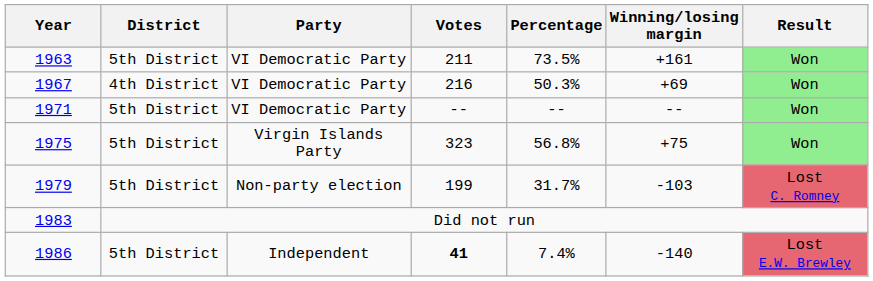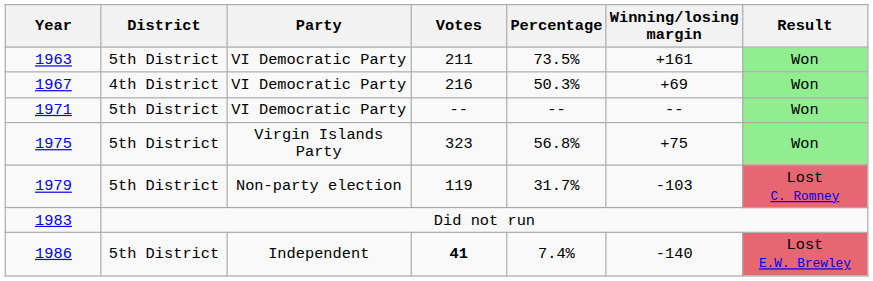 <table class="wikitable" style="margin: 1em auto 1em auto">
 <tr>
 <th align="center" width="75">Year</th>
 <th align="center" width="100">District</th>
 <th align="center" width="150">Party</th>
 <th align="center" width="75">Votes</th>
 <th align="center" width="75">Percentage</th>
 <th align="center" width="75">Winning/losing margin</th>
 <th align="center" width="100">Result</th>
 </tr>
 <tr>
 <td align="center"><a href='#'>1963</a></td>
 <td align="center">5th District</td>
 <td align="center">VI Democratic Party</td>
 <td align="center">211</td>
 <td align="center">73.5%</td>
 <td align="center">+161</td>
 <td align="center" style="background: #90EE90;">Won</td>
 </tr>
 <tr>
 <td align="center"><a href='#'>1967</a></td>
 <td align="center">4th District</td>
 <td align="center">VI Democratic Party</td>
 <td align="center">216</td>
 <td align="center">50.3%</td>
 <td align="center">+69</td>
 <td align="center" style="background: #90EE90;">Won</td>
 </tr>
 <tr>
 <td align="center"><a href='#'>1971</a></td>
 <td align="center">5th District</td>
 <td align="center">VI Democratic Party</td>
 <td align="center">--</td>
 <td align="center">--</td>
 <td align="center">--</td>
 <td align="center" style="background: #90EE90;">Won</td>
 </tr>
 <tr>
 <td align="center"><a href='#'>1975</a></td>
 <td align="center">5th District</td>
 <td align="center">Virgin Islands Party</td>
 <td align="center">323</td>
 <td align="center">56.8%</td>
 <td align="center">+75</td>
 <td align="center" style="background: #90EE90;">Won</td>
 </tr>
 <tr>
 <td align="center"><a href='#'>1979</a></td>
 <td align="center">5th District</td>
 <td align="center">Non-party election</td>
-<td align="center">199</td>
+<td align="center">119</td>
 <td align="center">31.7%</td>
 <td align="center">-103</td>
 <td align="center" style="background: #E66771;">Lost<br><small><a href='#'>C. Romney</a></small></td>
 </tr>
 <tr>
 <td align="center"><a href='#'>1983</a></td>
 <td colspan=6 align="center">Did not run</td>
 </tr>
 <tr>
 <td align="center"><a href='#'>1986</a></td>
 <td align="center">5th District</td>
 <td align="center">Independent</td>
 <td align="center"><strong>41</strong></td>
 <td align="center">7.4%</td>
 <td align="center">-140</td>
 <td align="center" style="background: #E66771;">Lost<br><small><a href='#'>E.W. Brewley</a></small></td>
 </tr>
 </table>
